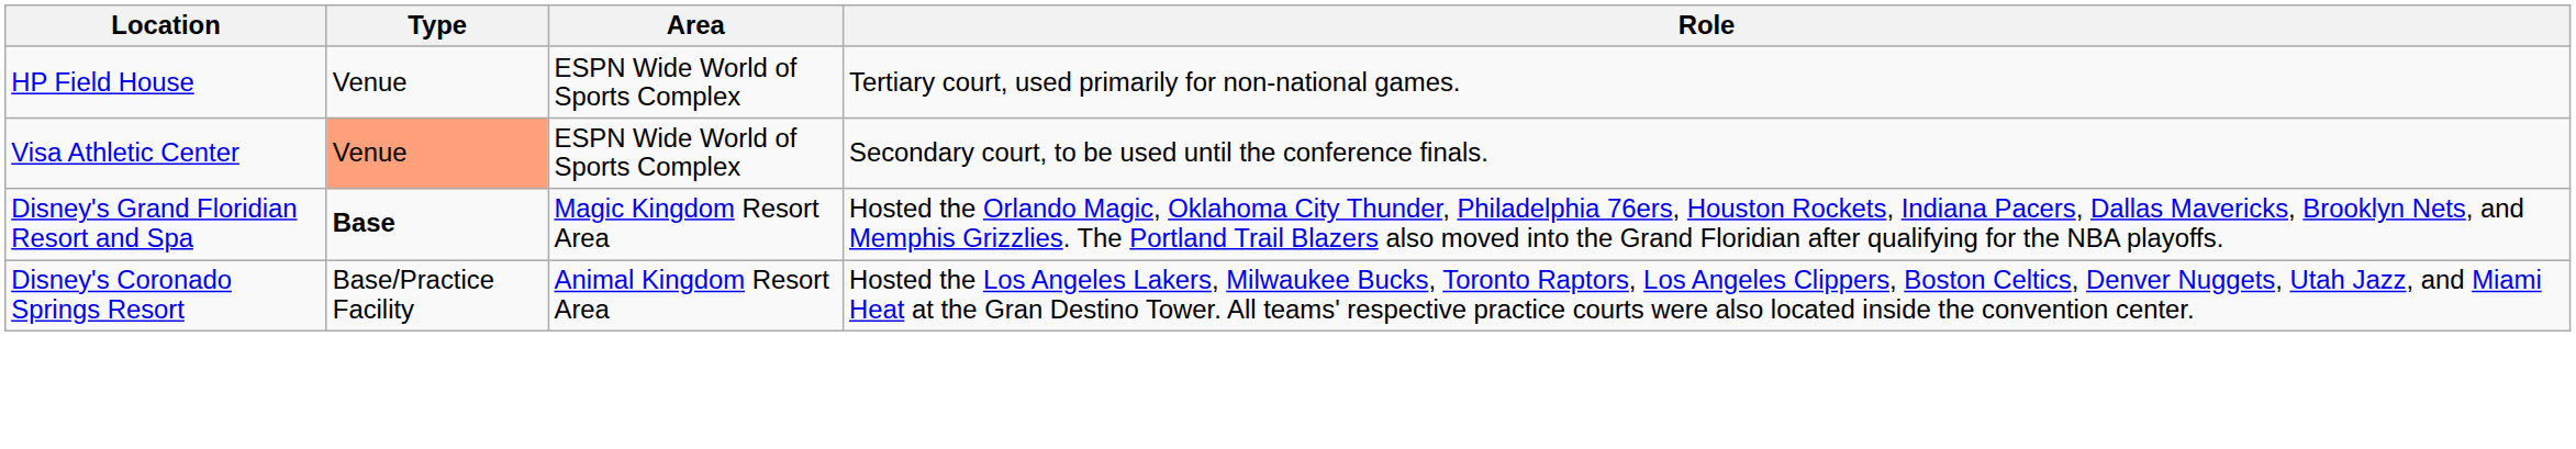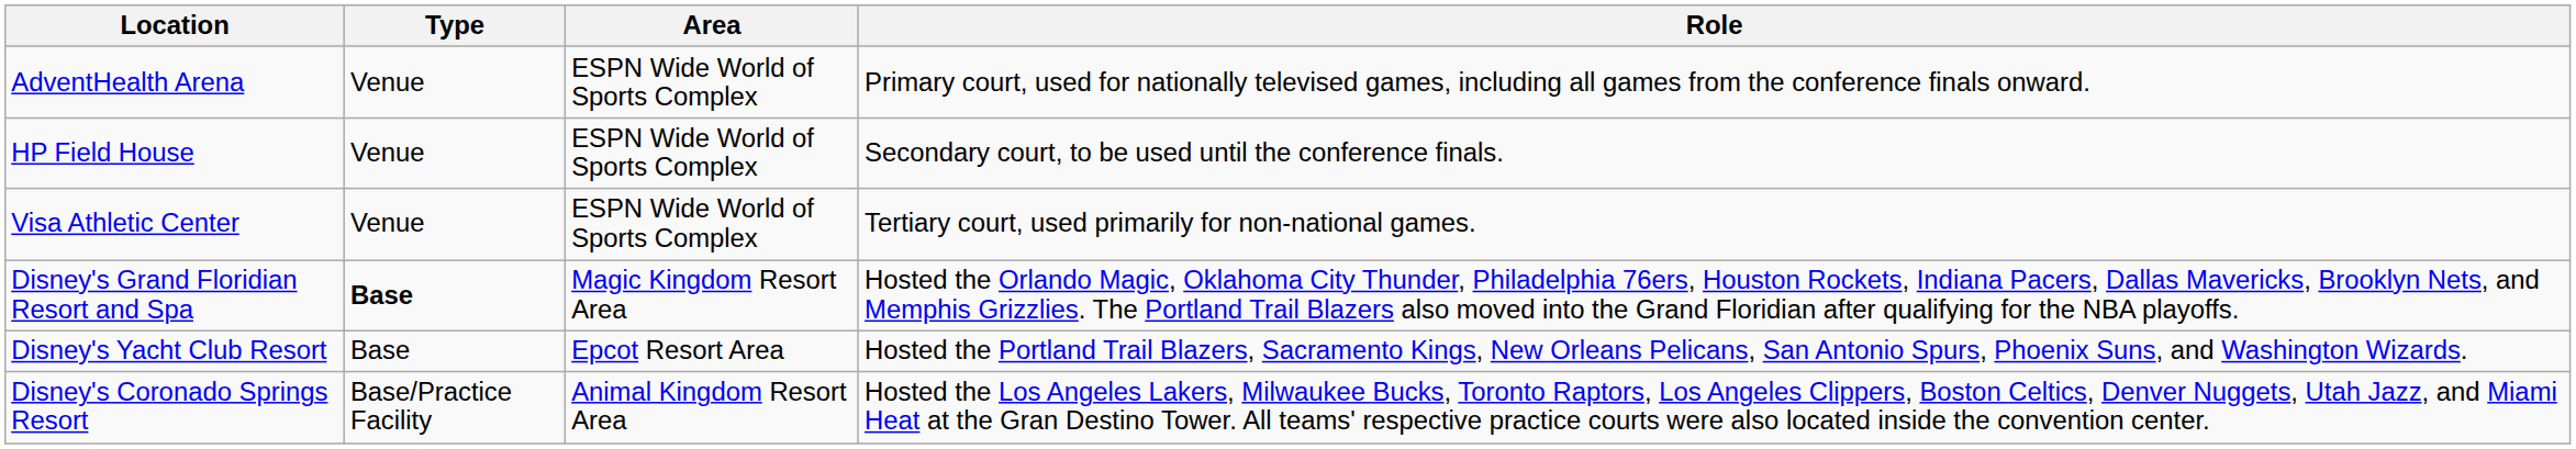 <table class="wikitable">
 <tr>
 <th>Location</th>
 <th>Type</th>
 <th>Area</th>
 <th>Role</th>
 </tr>
 <tr>
+<td><a href='#'>AdventHealth Arena</a></td>
+<td>Venue</td>
+<td>ESPN Wide World of Sports Complex</td>
+<td>Primary court, used for nationally televised games, including all games from the conference finals onward.</td>
+</tr>
+<tr>
 <td><a href='#'>HP Field House</a></td>
 <td>Venue</td>
 <td>ESPN Wide World of Sports Complex</td>
-<td>Tertiary court, used primarily for non-national games.</td>
+<td>Secondary court, to be used until the conference finals.</td>
 </tr>
 <tr>
 <td><a href='#'>Visa Athletic Center</a></td>
-<td style="background: lightsalmon;">Venue</td>
+<td>Venue</td>
 <td>ESPN Wide World of Sports Complex</td>
-<td>Secondary court, to be used until the conference finals.</td>
+<td>Tertiary court, used primarily for non-national games.</td>
 </tr>
 <tr>
 <td><a href='#'>Disney's Grand Floridian Resort and Spa</a></td>
 <td><strong>Base</strong></td>
 <td><a href='#'>Magic Kingdom</a> Resort Area</td>
 <td>Hosted the <a href='#'>Orlando Magic</a>, <a href='#'>Oklahoma City Thunder</a>, <a href='#'>Philadelphia 76ers</a>, <a href='#'>Houston Rockets</a>, <a href='#'>Indiana Pacers</a>, <a href='#'>Dallas Mavericks</a>, <a href='#'>Brooklyn Nets</a>, and <a href='#'>Memphis Grizzlies</a>. The <a href='#'>Portland Trail Blazers</a> also moved into the Grand Floridian after qualifying for the NBA playoffs.</td>
 </tr>
 <tr>
+<td><a href='#'>Disney's Yacht Club Resort</a></td>
+<td>Base</td>
+<td><a href='#'>Epcot</a> Resort Area</td>
+<td>Hosted the <a href='#'>Portland Trail Blazers</a>, <a href='#'>Sacramento Kings</a>, <a href='#'>New Orleans Pelicans</a>, <a href='#'>San Antonio Spurs</a>, <a href='#'>Phoenix Suns</a>, and <a href='#'>Washington Wizards</a>.</td>
+</tr>
+<tr>
 <td><a href='#'>Disney's Coronado Springs Resort</a></td>
 <td>Base/Practice Facility</td>
 <td><a href='#'>Animal Kingdom</a> Resort Area</td>
 <td>Hosted the <a href='#'>Los Angeles Lakers</a>, <a href='#'>Milwaukee Bucks</a>, <a href='#'>Toronto Raptors</a>, <a href='#'>Los Angeles Clippers</a>, <a href='#'>Boston Celtics</a>, <a href='#'>Denver Nuggets</a>, <a href='#'>Utah Jazz</a>, and <a href='#'>Miami Heat</a> at the Gran Destino Tower. All teams' respective practice courts were also located inside the convention center.</td>
 </tr>
 </table>
